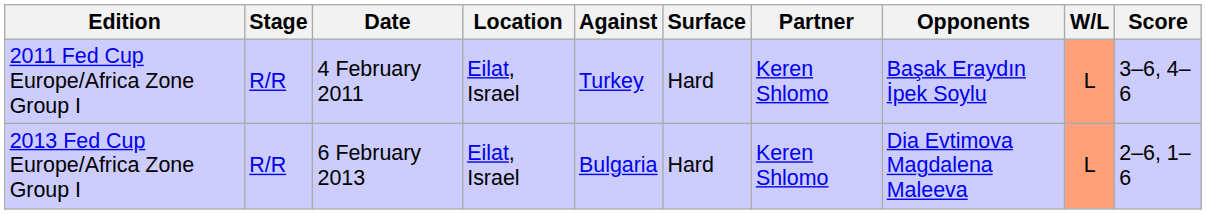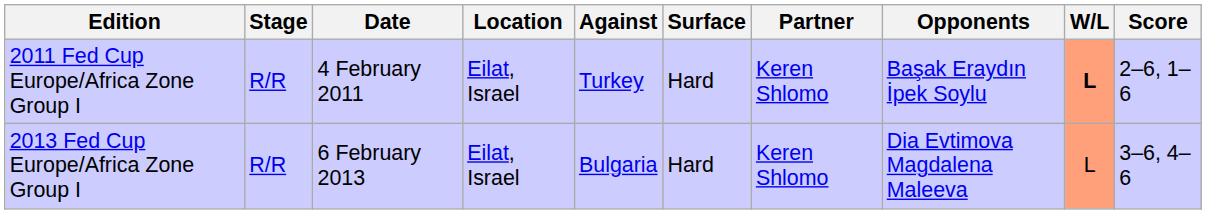 <table class=wikitable style=font-size:97%>
 <tr>
 <th>Edition</th>
 <th>Stage</th>
 <th>Date</th>
 <th>Location</th>
 <th>Against</th>
 <th>Surface</th>
 <th>Partner</th>
 <th>Opponents</th>
 <th>W/L</th>
 <th>Score</th>
 </tr>
 <tr style="background:#ccf;">
 <td><a href='#'>2011 Fed Cup</a> <br> Europe/Africa Zone Group I</td>
 <td><a href='#'>R/R</a></td>
 <td>4 February 2011</td>
 <td><a href='#'>Eilat</a>, Israel</td>
 <td> <a href='#'>Turkey</a></td>
 <td>Hard</td>
 <td> <a href='#'>Keren Shlomo</a></td>
 <td> <a href='#'>Başak Eraydın</a> <br>  <a href='#'>İpek Soylu</a></td>
-<td style="text-align:center; background:#ffa07a;">L</td>
-<td>3–6, 4–6</td>
+<td style="text-align:center; background:#ffa07a;"><strong>L</strong></td>
+<td>2–6, 1–6</td>
 </tr>
 <tr style="background:#ccf;">
 <td><a href='#'>2013 Fed Cup</a> <br> Europe/Africa Zone Group I</td>
 <td><a href='#'>R/R</a></td>
 <td>6 February 2013</td>
 <td><a href='#'>Eilat</a>, Israel</td>
 <td> <a href='#'>Bulgaria</a></td>
 <td>Hard</td>
 <td> <a href='#'>Keren Shlomo</a></td>
 <td> <a href='#'>Dia Evtimova</a> <br>  <a href='#'>Magdalena Maleeva</a></td>
 <td style="text-align:center; background:#ffa07a;">L</td>
-<td>2–6, 1–6</td>
+<td>3–6, 4–6</td>
 </tr>
 </table>
